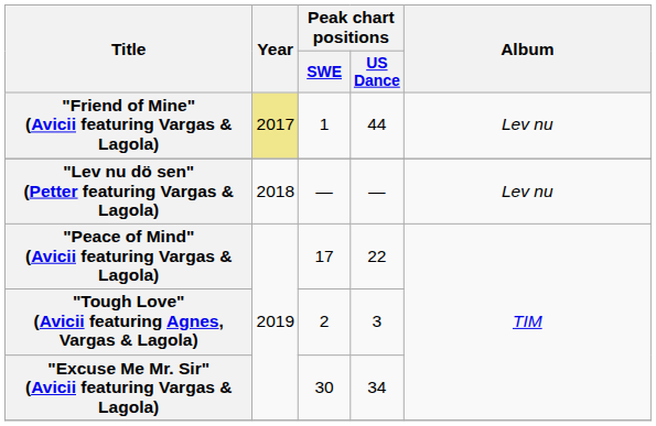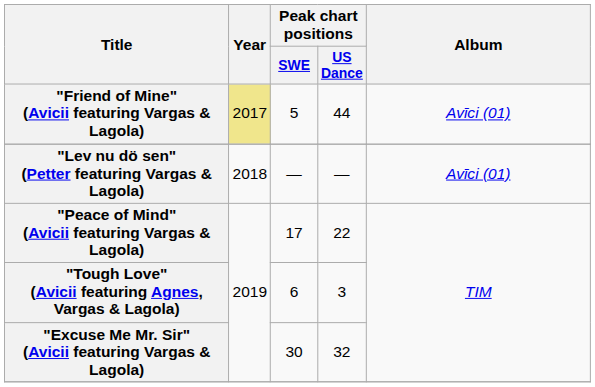 <table class="wikitable plainrowheaders" style="text-align:center">
 <tr>
 <th scope="col" rowspan="2" style="width:14em;">Title</th>
 <th scope="col" rowspan="2" style="width:1em;">Year</th>
 <th scope="col" colspan="2">Peak chart positions</th>
 <th scope="col" rowspan="2" style="width:14em;">Album</th>
 </tr>
 <tr>
 <th scope="col" style="width:2.9em;font-size:90%;"><a href='#'>SWE</a><br></th>
 <th scope="col" style="width:2.9em;font-size:90%;"><a href='#'>US Dance</a></th>
 </tr>
 <tr>
 <th scope="row">"Friend of Mine"<br><span>(<a href='#'>Avicii</a> featuring Vargas & Lagola)</span></th>
 <td rowspan="1" style="background: khaki;">2017</td>
-<td>1</td>
+<td>5</td>
 <td>44</td>
-<td><em>Lev nu</em></td>
+<td><em><a href='#'>Avīci (01)</a></em></td>
 </tr>
 <tr>
 </tr>
 <tr>
 <th scope="row">"Lev nu dö sen"<br><span>(<a href='#'>Petter</a> featuring Vargas & Lagola)</span></th>
 <td rowspan="1">2018</td>
 <td>—</td>
 <td>—</td>
-<td><em>Lev nu</em></td>
+<td><em><a href='#'>Avīci (01)</a></em></td>
 </tr>
 <tr>
 <th scope="row">"Peace of Mind"<br><span>(<a href='#'>Avicii</a> featuring Vargas & Lagola)</span></th>
 <td rowspan="3">2019</td>
 <td>17</td>
 <td>22</td>
 <td rowspan="3"><em><a href='#'>TIM</a></em></td>
 </tr>
 <tr>
 <th scope="row">"Tough Love"<br><span>(<a href='#'>Avicii</a> featuring <a href='#'>Agnes</a>, Vargas & Lagola)</span></th>
-<td>2</td>
+<td>6</td>
 <td>3</td>
 </tr>
 <tr>
 <th scope="row">"Excuse Me Mr. Sir"<br><span>(<a href='#'>Avicii</a> featuring Vargas & Lagola)</span></th>
 <td>30</td>
-<td>34</td>
+<td>32</td>
 </tr>
 <tr>
 </tr>
 </table>
